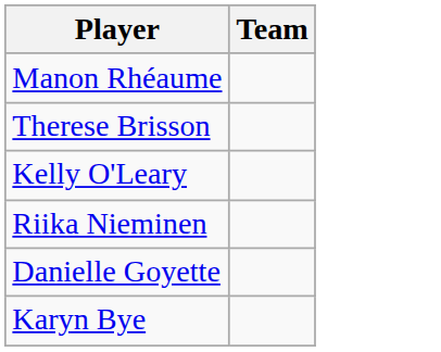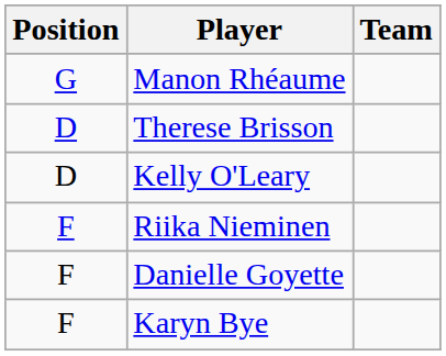 <table class="wikitable">
 <tr>
+<th>Position</th>
 <th>Player</th>
 <th>Team</th>
 </tr>
 <tr>
+<td style="text-align: center;"><a href='#'>G</a></td>
 <td><a href='#'>Manon Rhéaume</a></td>
 <td></td>
 </tr>
 <tr>
+<td style="text-align: center;"><a href='#'>D</a></td>
 <td><a href='#'>Therese Brisson</a></td>
 <td></td>
 </tr>
 <tr>
+<td style="text-align: center;">D</td>
 <td><a href='#'>Kelly O'Leary</a></td>
 <td></td>
 </tr>
 <tr>
+<td style="text-align: center;"><a href='#'>F</a></td>
 <td><a href='#'>Riika Nieminen</a></td>
 <td></td>
 </tr>
 <tr>
+<td style="text-align: center;">F</td>
 <td><a href='#'>Danielle Goyette</a></td>
 <td></td>
 </tr>
 <tr>
+<td style="text-align: center;">F</td>
 <td><a href='#'>Karyn Bye</a></td>
 <td></td>
 </tr>
 </table>
